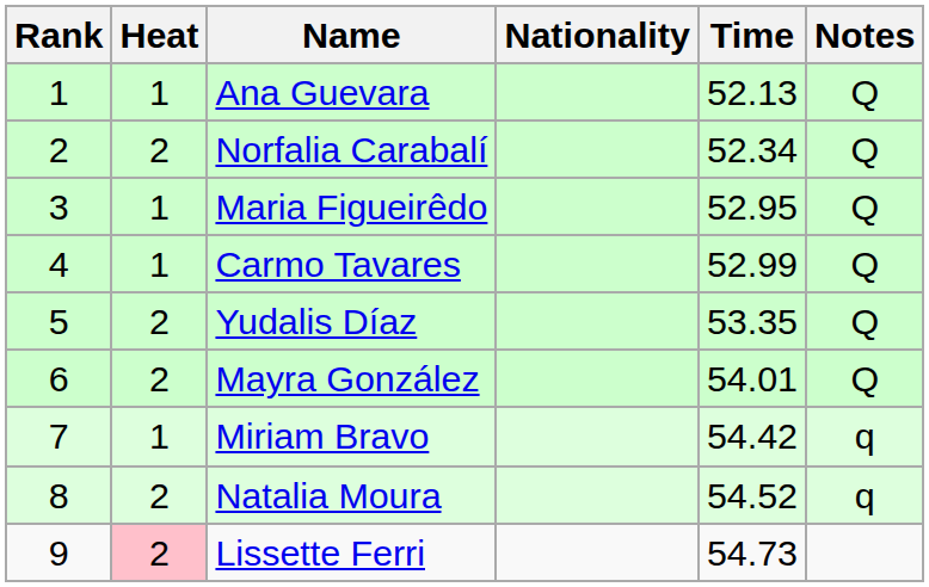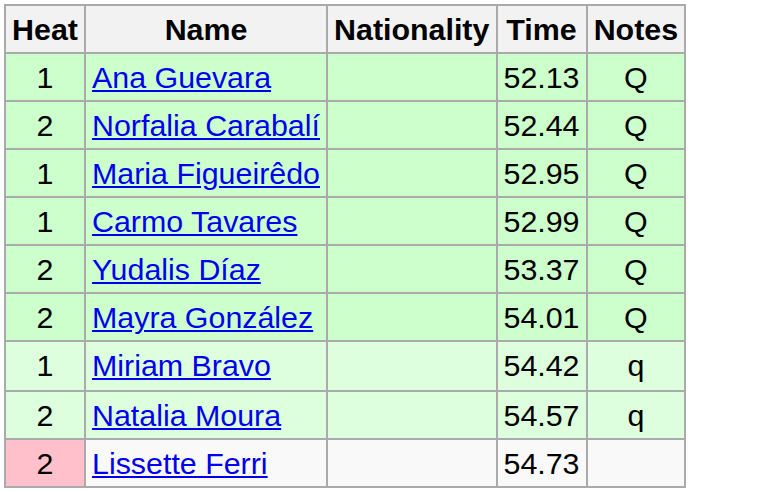 <table class="wikitable sortable" style="text-align:center;font-size:95%">
 <tr>
-<th>Rank</th>
 <th>Heat</th>
 <th>Name</th>
 <th>Nationality</th>
 <th>Time</th>
 <th>Notes</th>
 </tr>
 <tr bgcolor=ccffcc>
 <td>1</td>
-<td>1</td>
 <td align=left><a href='#'>Ana Guevara</a></td>
 <td align=left></td>
 <td>52.13</td>
 <td>Q</td>
 </tr>
 <tr bgcolor=ccffcc>
 <td>2</td>
-<td>2</td>
 <td align=left><a href='#'>Norfalia Carabalí</a></td>
 <td align=left></td>
-<td>52.34</td>
+<td>52.44</td>
 <td>Q</td>
 </tr>
 <tr bgcolor=ccffcc>
-<td>3</td>
 <td>1</td>
 <td align=left><a href='#'>Maria Figueirêdo</a></td>
 <td align=left></td>
 <td>52.95</td>
 <td>Q</td>
 </tr>
 <tr bgcolor=ccffcc>
-<td>4</td>
 <td>1</td>
 <td align=left><a href='#'>Carmo Tavares</a></td>
 <td align=left></td>
 <td>52.99</td>
 <td>Q</td>
 </tr>
 <tr bgcolor=ccffcc>
-<td>5</td>
 <td>2</td>
 <td align=left><a href='#'>Yudalis Díaz</a></td>
 <td align=left></td>
-<td>53.35</td>
+<td>53.37</td>
 <td>Q</td>
 </tr>
 <tr bgcolor=ccffcc>
-<td>6</td>
 <td>2</td>
 <td align=left><a href='#'>Mayra González</a></td>
 <td align=left></td>
 <td>54.01</td>
 <td>Q</td>
 </tr>
 <tr bgcolor=ddffdd>
-<td>7</td>
 <td>1</td>
 <td align=left><a href='#'>Miriam Bravo</a></td>
 <td align=left></td>
 <td>54.42</td>
 <td>q</td>
 </tr>
 <tr bgcolor=ddffdd>
-<td>8</td>
 <td>2</td>
 <td align=left><a href='#'>Natalia Moura</a></td>
 <td align=left></td>
-<td>54.52</td>
+<td>54.57</td>
 <td>q</td>
 </tr>
 <tr>
-<td>9</td>
 <td style="background: pink;">2</td>
 <td align=left><a href='#'>Lissette Ferri</a></td>
 <td align=left></td>
 <td>54.73</td>
 <td></td>
 </tr>
 </table>
